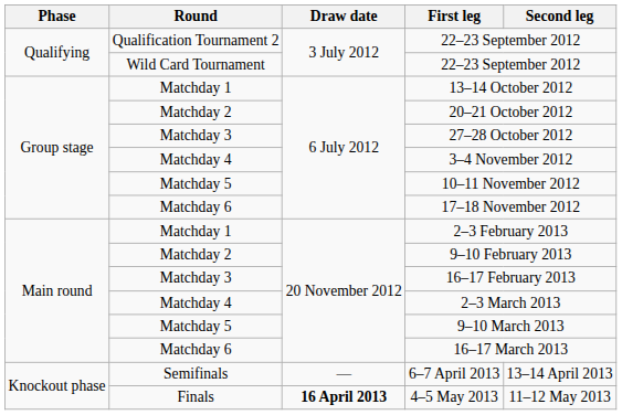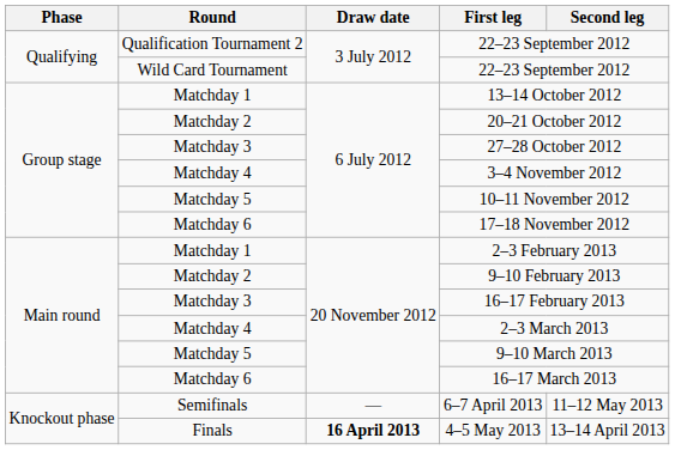 <table class="wikitable" border="1">
 <tr align="center">
 <th>Phase</th>
 <th>Round</th>
 <th>Draw date</th>
 <th>First leg</th>
 <th>Second leg</th>
 </tr>
 <tr align="center">
 <td rowspan="2">Qualifying</td>
 <td>Qualification Tournament 2</td>
 <td rowspan="2">3 July 2012</td>
 <td colspan="2">22–23 September 2012</td>
 </tr>
 <tr align="center">
 <td>Wild Card Tournament</td>
 <td colspan="2">22–23 September 2012</td>
 </tr>
 <tr align="center">
 <td rowspan="6">Group stage</td>
 <td>Matchday 1</td>
 <td rowspan="6">6 July 2012</td>
 <td colspan="2">13–14 October 2012</td>
 </tr>
 <tr align="center">
 <td>Matchday 2</td>
 <td colspan="2">20–21 October 2012</td>
 </tr>
 <tr align="center">
 <td>Matchday 3</td>
 <td colspan="2">27–28 October 2012</td>
 </tr>
 <tr align="center">
 <td>Matchday 4</td>
 <td colspan="2">3–4 November 2012</td>
 </tr>
 <tr align="center">
 <td>Matchday 5</td>
 <td colspan="2">10–11 November 2012</td>
 </tr>
 <tr align="center">
 <td>Matchday 6</td>
 <td colspan="2">17–18 November 2012</td>
 </tr>
 <tr align="center">
 <td rowspan="6">Main round</td>
 <td>Matchday 1</td>
 <td rowspan="6">20 November 2012</td>
 <td colspan="2">2–3 February 2013</td>
 </tr>
 <tr align="center">
 <td>Matchday 2</td>
 <td colspan="2">9–10 February 2013</td>
 </tr>
 <tr align="center">
 <td>Matchday 3</td>
 <td colspan="2">16–17 February 2013</td>
 </tr>
 <tr align="center">
 <td>Matchday 4</td>
 <td colspan="2">2–3 March 2013</td>
 </tr>
 <tr align="center">
 <td>Matchday 5</td>
 <td colspan="2">9–10 March 2013</td>
 </tr>
 <tr align="center">
 <td>Matchday 6</td>
 <td colspan="2">16–17 March 2013</td>
 </tr>
 <tr align="center">
 <td rowspan="2">Knockout phase</td>
 <td>Semifinals</td>
 <td>—</td>
 <td>6–7 April 2013</td>
-<td>13–14 April 2013</td>
+<td>11–12 May 2013</td>
 </tr>
 <tr align="center">
 <td>Finals</td>
 <td><strong>16 April 2013</strong></td>
 <td>4–5 May 2013</td>
-<td>11–12 May 2013</td>
+<td>13–14 April 2013</td>
 </tr>
 </table>
